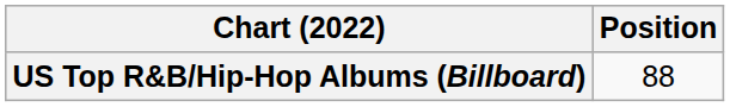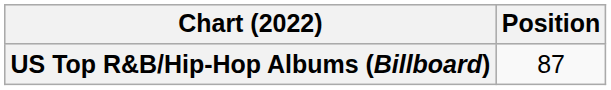 <table class="wikitable sortable plainrowheaders" style="text-align:center">
 <tr>
 <th scope="col">Chart (2022)</th>
 <th scope="col">Position</th>
 </tr>
 <tr>
 <th scope="row">US Top R&B/Hip-Hop Albums (<em>Billboard</em>)</th>
-<td>88</td>
+<td>87</td>
 </tr>
 </table>
